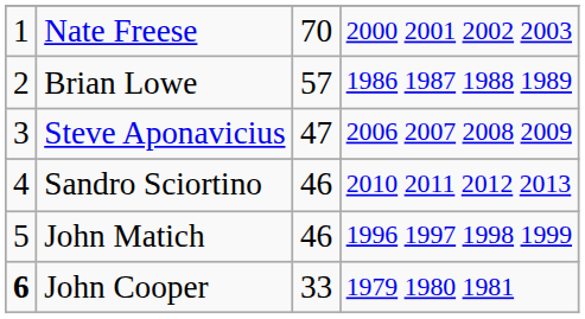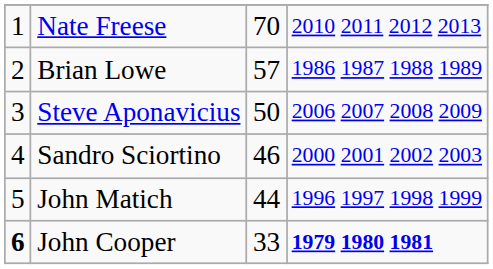 <table class="wikitable">
 <tr>
 </tr>
 <tr>
 <td>1</td>
 <td><a href='#'>Nate Freese</a></td>
 <td>70</td>
-<td style="font-size:80%;"><a href='#'>2000</a> <a href='#'>2001</a> <a href='#'>2002</a> <a href='#'>2003</a></td>
+<td style="font-size:80%;"><a href='#'>2010</a> <a href='#'>2011</a> <a href='#'>2012</a> <a href='#'>2013</a></td>
 </tr>
 <tr>
 <td>2</td>
 <td>Brian Lowe</td>
 <td>57</td>
 <td style="font-size:80%;"><a href='#'>1986</a> <a href='#'>1987</a> <a href='#'>1988</a> <a href='#'>1989</a></td>
 </tr>
 <tr>
 <td>3</td>
 <td><a href='#'>Steve Aponavicius</a></td>
-<td>47</td>
+<td>50</td>
 <td style="font-size:80%;"><a href='#'>2006</a> <a href='#'>2007</a> <a href='#'>2008</a> <a href='#'>2009</a></td>
 </tr>
 <tr>
 <td>4</td>
 <td>Sandro Sciortino</td>
 <td>46</td>
-<td style="font-size:80%;"><a href='#'>2010</a> <a href='#'>2011</a> <a href='#'>2012</a> <a href='#'>2013</a></td>
+<td style="font-size:80%;"><a href='#'>2000</a> <a href='#'>2001</a> <a href='#'>2002</a> <a href='#'>2003</a></td>
 </tr>
 <tr>
 <td>5</td>
 <td>John Matich</td>
-<td>46</td>
+<td>44</td>
 <td style="font-size:80%;"><a href='#'>1996</a> <a href='#'>1997</a> <a href='#'>1998</a> <a href='#'>1999</a></td>
 </tr>
 <tr>
 <td><strong>6</strong></td>
 <td>John Cooper</td>
 <td>33</td>
-<td style="font-size:80%;"><a href='#'>1979</a> <a href='#'>1980</a> <a href='#'>1981</a></td>
+<td style="font-size:80%;"><strong><a href='#'>1979</a> <a href='#'>1980</a> <a href='#'>1981</a></strong></td>
 </tr>
 </table>
